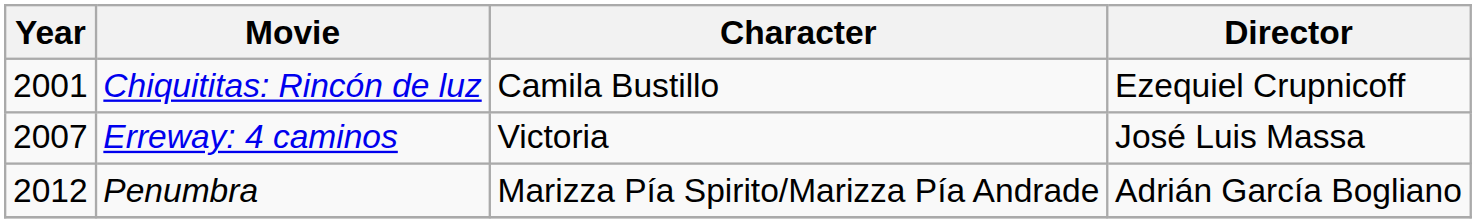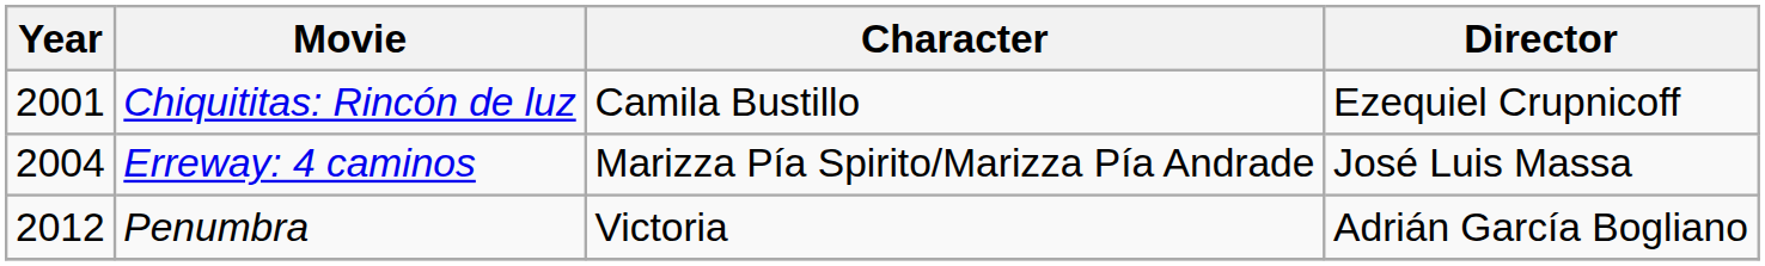 <table class="wikitable" style="font-size: 90%;">
 <tr>
 <th>Year</th>
 <th>Movie</th>
 <th>Character</th>
 <th>Director</th>
 </tr>
 <tr>
 <td>2001</td>
 <td><em><a href='#'>Chiquititas: Rincón de luz</a></em></td>
 <td>Camila Bustillo</td>
 <td>Ezequiel Crupnicoff</td>
 </tr>
 <tr>
-<td>2007</td>
+<td>2004</td>
 <td><em><a href='#'>Erreway: 4 caminos</a></em></td>
-<td>Victoria</td>
+<td>Marizza Pía Spirito/Marizza Pía Andrade</td>
 <td>José Luis Massa</td>
 </tr>
 <tr>
 <td>2012</td>
 <td><em>Penumbra</em></td>
-<td>Marizza Pía Spirito/Marizza Pía Andrade</td>
+<td>Victoria</td>
 <td>Adrián García Bogliano</td>
 </tr>
 <tr>
 </tr>
 </table>
